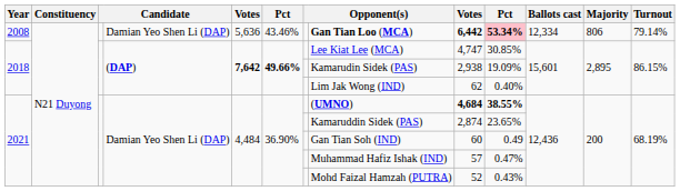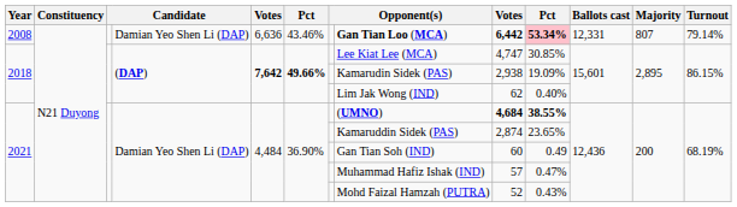 <table class="wikitable" style="margin:0.5em ; font-size:95%">
 <tr>
 <th>Year</th>
 <th>Constituency</th>
 <th colspan=2>Candidate</th>
 <th>Votes</th>
 <th>Pct</th>
 <th colspan=2>Opponent(s)</th>
 <th>Votes</th>
 <th>Pct</th>
 <th>Ballots cast</th>
 <th>Majority</th>
 <th>Turnout</th>
 </tr>
 <tr>
 <td><a href='#'>2008</a></td>
 <td rowspan=9>N21 <a href='#'>Duyong</a></td>
 <td></td>
 <td>Damian Yeo Shen Li (<a href='#'>DAP</a>)</td>
-<td align=right>5,636</td>
+<td align=right>6,636</td>
 <td>43.46%</td>
 <td></td>
 <td><strong>Gan Tian Loo</strong> (<a href='#'><strong>MCA</strong></a>)</td>
 <td align=right><strong>6,442</strong></td>
 <td style="background: pink;"><strong>53.34%</strong></td>
-<td>12,334</td>
-<td>806</td>
+<td>12,331</td>
+<td>807</td>
 <td>79.14%</td>
 </tr>
 <tr>
 <td rowspan=3><a href='#'>2018</a></td>
 <td rowspan=3 ></td>
 <td rowspan=3> (<a href='#'><strong>DAP</strong></a>)</td>
 <td rowspan=3 align=right><strong>7,642</strong></td>
 <td rowspan=3><strong>49.66%</strong></td>
 <td></td>
 <td><a href='#'>Lee Kiat Lee</a> (<a href='#'>MCA</a>)</td>
 <td align=right>4,747</td>
 <td>30.85%</td>
 <td rowspan=3>15,601</td>
 <td rowspan=3>2,895</td>
 <td rowspan=3>86.15%</td>
 </tr>
 <tr>
 <td></td>
 <td>Kamarudin Sidek (<a href='#'>PAS</a>)</td>
 <td align=right>2,938</td>
 <td>19.09%</td>
 </tr>
 <tr>
 <td></td>
 <td>Lim Jak Wong (<a href='#'>IND</a>)</td>
 <td align=right>62</td>
 <td align=right>0.40%</td>
 </tr>
 <tr>
 <td rowspan=5><a href='#'>2021</a></td>
 <td rowspan=5 ></td>
 <td rowspan=5>Damian Yeo Shen Li (<a href='#'>DAP</a>)</td>
 <td rowspan=5 align=right>4,484</td>
 <td rowspan=5>36.90%</td>
 <td></td>
 <td> (<a href='#'><strong>UMNO</strong></a>)</td>
 <td align=right><strong>4,684</strong></td>
 <td><strong>38.55%</strong></td>
 <td rowspan=5>12,436</td>
 <td rowspan=5>200</td>
 <td rowspan=5>68.19%</td>
 </tr>
 <tr>
 <td bgcolor=></td>
 <td>Kamaruddin Sidek (<a href='#'>PAS</a>)</td>
 <td align=right>2,874</td>
 <td>23.65%</td>
 </tr>
 <tr>
 <td></td>
 <td>Gan Tian Soh (<a href='#'>IND</a>)</td>
 <td align=right>60</td>
 <td align=right>0.49</td>
 </tr>
 <tr>
 <td></td>
 <td>Muhammad Hafiz Ishak (<a href='#'>IND</a>)</td>
 <td align=right>57</td>
 <td align=right>0.47%</td>
 </tr>
 <tr>
 <td bgcolor=></td>
 <td>Mohd Faizal Hamzah (<a href='#'>PUTRA</a>)</td>
 <td align=right>52</td>
 <td align=right>0.43%</td>
 </tr>
 </table>
